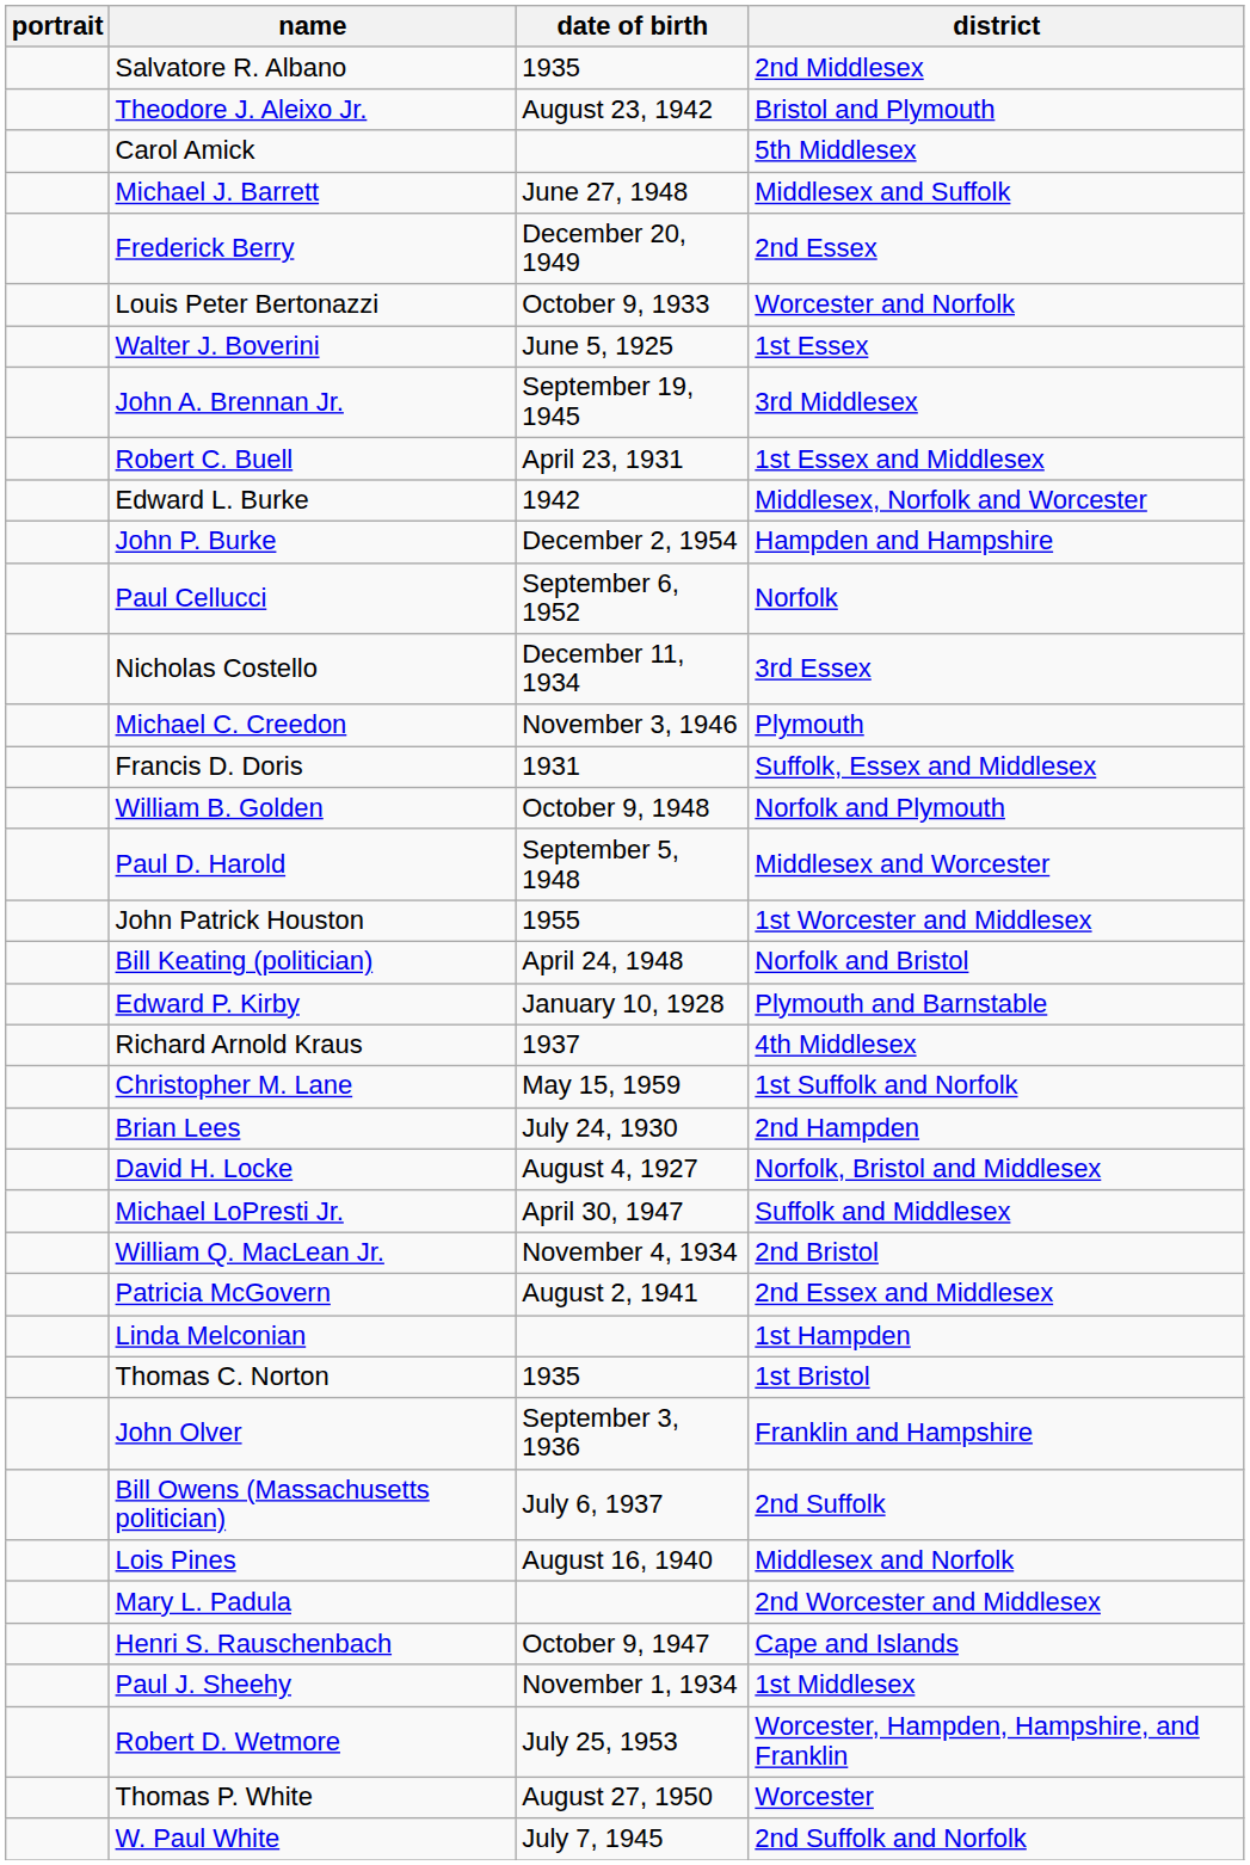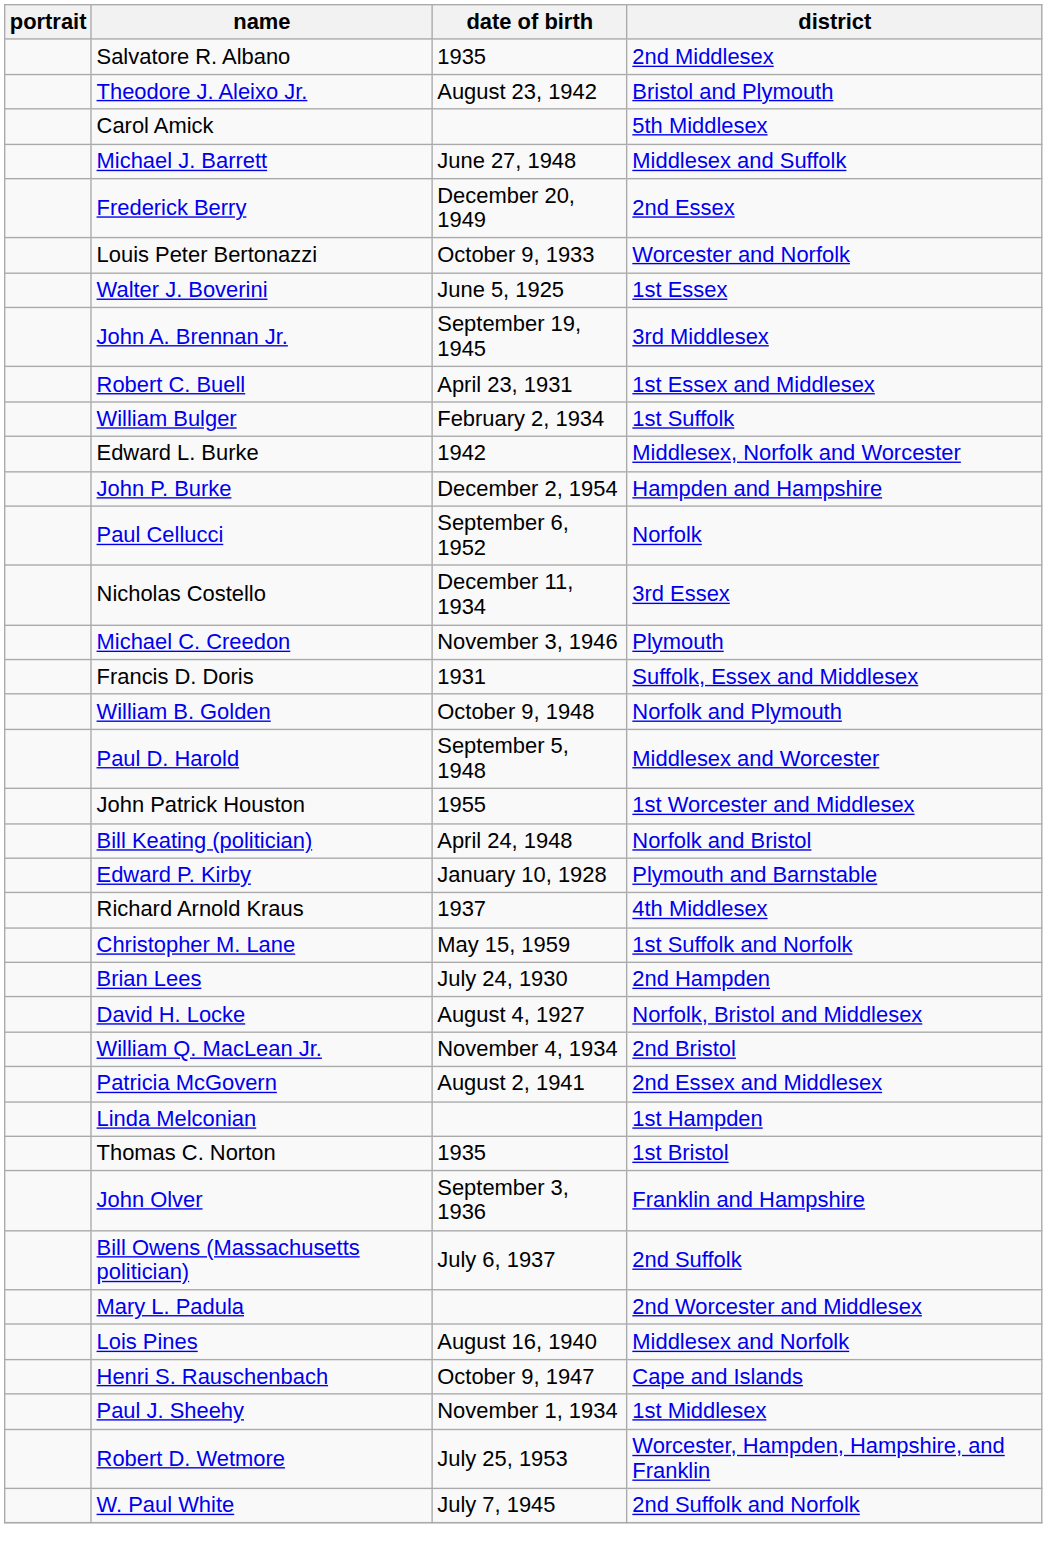 <table class='wikitable sortable' style="width:60%">
 <tr>
 <th>portrait</th>
 <th>name </th>
 <th data-sort-type=date>date of birth </th>
 <th>district </th>
 </tr>
 <tr>
 <td></td>
 <td>Salvatore R. Albano</td>
 <td>1935</td>
 <td><a href='#'>2nd Middlesex</a></td>
 </tr>
 <tr>
 <td></td>
 <td><a href='#'>Theodore J. Aleixo Jr.</a></td>
 <td>August 23, 1942</td>
 <td><a href='#'>Bristol and Plymouth</a></td>
 </tr>
 <tr>
 <td></td>
 <td>Carol Amick</td>
 <td></td>
 <td><a href='#'>5th Middlesex</a></td>
 </tr>
 <tr>
 <td></td>
 <td><a href='#'>Michael J. Barrett</a></td>
 <td>June 27, 1948</td>
 <td><a href='#'>Middlesex and Suffolk</a></td>
 </tr>
 <tr>
 <td></td>
 <td><a href='#'>Frederick Berry</a></td>
 <td>December 20, 1949</td>
 <td><a href='#'>2nd Essex</a></td>
 </tr>
 <tr>
 <td></td>
 <td>Louis Peter Bertonazzi</td>
 <td>October 9, 1933</td>
 <td><a href='#'>Worcester and Norfolk</a></td>
 </tr>
 <tr>
 <td></td>
 <td><a href='#'>Walter J. Boverini</a></td>
 <td>June 5, 1925</td>
 <td><a href='#'>1st Essex</a></td>
 </tr>
 <tr>
 <td></td>
 <td><a href='#'>John A. Brennan Jr.</a></td>
 <td>September 19, 1945</td>
 <td><a href='#'>3rd Middlesex</a></td>
 </tr>
 <tr>
 <td></td>
 <td><a href='#'>Robert C. Buell</a></td>
 <td>April 23, 1931</td>
 <td><a href='#'>1st Essex and Middlesex</a></td>
+</tr>
+<tr>
+<td></td>
+<td><a href='#'>William Bulger</a></td>
+<td>February 2, 1934</td>
+<td><a href='#'>1st Suffolk</a></td>
 </tr>
 <tr>
 <td></td>
 <td>Edward L. Burke</td>
 <td>1942</td>
 <td><a href='#'>Middlesex, Norfolk and Worcester</a></td>
 </tr>
 <tr>
 <td></td>
 <td><a href='#'>John P. Burke</a></td>
 <td>December 2, 1954</td>
 <td><a href='#'>Hampden and Hampshire</a></td>
 </tr>
 <tr>
 <td></td>
 <td><a href='#'>Paul Cellucci</a></td>
 <td>September 6, 1952</td>
 <td><a href='#'>Norfolk</a></td>
 </tr>
 <tr>
 <td></td>
 <td>Nicholas Costello</td>
 <td>December 11, 1934</td>
 <td><a href='#'>3rd Essex</a></td>
 </tr>
 <tr>
 <td></td>
 <td><a href='#'>Michael C. Creedon</a></td>
 <td>November 3, 1946</td>
 <td><a href='#'>Plymouth</a></td>
 </tr>
 <tr>
 <td></td>
 <td>Francis D. Doris</td>
 <td>1931</td>
 <td><a href='#'>Suffolk, Essex and Middlesex</a></td>
 </tr>
 <tr>
 <td></td>
 <td><a href='#'>William B. Golden</a></td>
 <td>October 9, 1948</td>
 <td><a href='#'>Norfolk and Plymouth</a></td>
 </tr>
 <tr>
 <td></td>
 <td><a href='#'>Paul D. Harold</a></td>
 <td>September 5, 1948</td>
 <td><a href='#'>Middlesex and Worcester</a></td>
 </tr>
 <tr>
 <td></td>
 <td>John Patrick Houston</td>
 <td>1955</td>
 <td><a href='#'>1st Worcester and Middlesex</a></td>
 </tr>
 <tr>
 <td></td>
 <td><a href='#'>Bill Keating (politician)</a></td>
 <td>April 24, 1948</td>
 <td><a href='#'>Norfolk and Bristol</a></td>
 </tr>
 <tr>
 <td></td>
 <td><a href='#'>Edward P. Kirby</a></td>
 <td>January 10, 1928</td>
 <td><a href='#'>Plymouth and Barnstable</a></td>
 </tr>
 <tr>
 <td></td>
 <td>Richard Arnold Kraus</td>
 <td>1937</td>
 <td><a href='#'>4th Middlesex</a></td>
 </tr>
 <tr>
 <td></td>
 <td><a href='#'>Christopher M. Lane</a></td>
 <td>May 15, 1959</td>
 <td><a href='#'>1st Suffolk and Norfolk</a></td>
 </tr>
 <tr>
 <td></td>
 <td><a href='#'>Brian Lees</a></td>
 <td>July 24, 1930</td>
 <td><a href='#'>2nd Hampden</a></td>
 </tr>
 <tr>
 <td></td>
 <td><a href='#'>David H. Locke</a></td>
 <td>August 4, 1927</td>
 <td><a href='#'>Norfolk, Bristol and Middlesex</a></td>
 </tr>
 <tr>
 <td></td>
-<td><a href='#'>Michael LoPresti Jr.</a></td>
-<td>April 30, 1947</td>
-<td><a href='#'>Suffolk and Middlesex</a></td>
-</tr>
-<tr>
-<td></td>
 <td><a href='#'>William Q. MacLean Jr.</a></td>
 <td>November 4, 1934</td>
 <td><a href='#'>2nd Bristol</a></td>
 </tr>
 <tr>
 <td></td>
 <td><a href='#'>Patricia McGovern</a></td>
 <td>August 2, 1941</td>
 <td><a href='#'>2nd Essex and Middlesex</a></td>
 </tr>
 <tr>
 <td></td>
 <td><a href='#'>Linda Melconian</a></td>
 <td></td>
 <td><a href='#'>1st Hampden</a></td>
 </tr>
 <tr>
 <td></td>
 <td>Thomas C. Norton</td>
 <td>1935</td>
 <td><a href='#'>1st Bristol</a></td>
 </tr>
 <tr>
 <td></td>
 <td><a href='#'>John Olver</a></td>
 <td>September 3, 1936</td>
 <td><a href='#'>Franklin and Hampshire</a></td>
 </tr>
 <tr>
 <td></td>
 <td><a href='#'>Bill Owens (Massachusetts politician)</a></td>
 <td>July 6, 1937</td>
 <td><a href='#'>2nd Suffolk</a></td>
 </tr>
 <tr>
 <td></td>
+<td><a href='#'>Mary L. Padula</a></td>
+<td></td>
+<td><a href='#'>2nd Worcester and Middlesex</a></td>
+</tr>
+<tr>
+<td></td>
 <td><a href='#'>Lois Pines</a></td>
 <td>August 16, 1940</td>
 <td><a href='#'>Middlesex and Norfolk</a></td>
-</tr>
-<tr>
-<td></td>
-<td><a href='#'>Mary L. Padula</a></td>
-<td></td>
-<td><a href='#'>2nd Worcester and Middlesex</a></td>
 </tr>
 <tr>
 <td></td>
 <td><a href='#'>Henri S. Rauschenbach</a></td>
 <td>October 9, 1947</td>
 <td><a href='#'>Cape and Islands</a></td>
 </tr>
 <tr>
 <td></td>
 <td><a href='#'>Paul J. Sheehy</a></td>
 <td>November 1, 1934</td>
 <td><a href='#'>1st Middlesex</a></td>
 </tr>
 <tr>
 <td></td>
 <td><a href='#'>Robert D. Wetmore</a></td>
 <td>July 25, 1953</td>
 <td><a href='#'>Worcester, Hampden, Hampshire, and Franklin</a></td>
 </tr>
 <tr>
 <td></td>
-<td>Thomas P. White</td>
-<td>August 27, 1950</td>
-<td><a href='#'>Worcester</a></td>
-</tr>
-<tr>
-<td></td>
 <td><a href='#'>W. Paul White</a></td>
 <td>July 7, 1945</td>
 <td><a href='#'>2nd Suffolk and Norfolk</a></td>
 </tr>
 <tr>
 </tr>
 </table>
